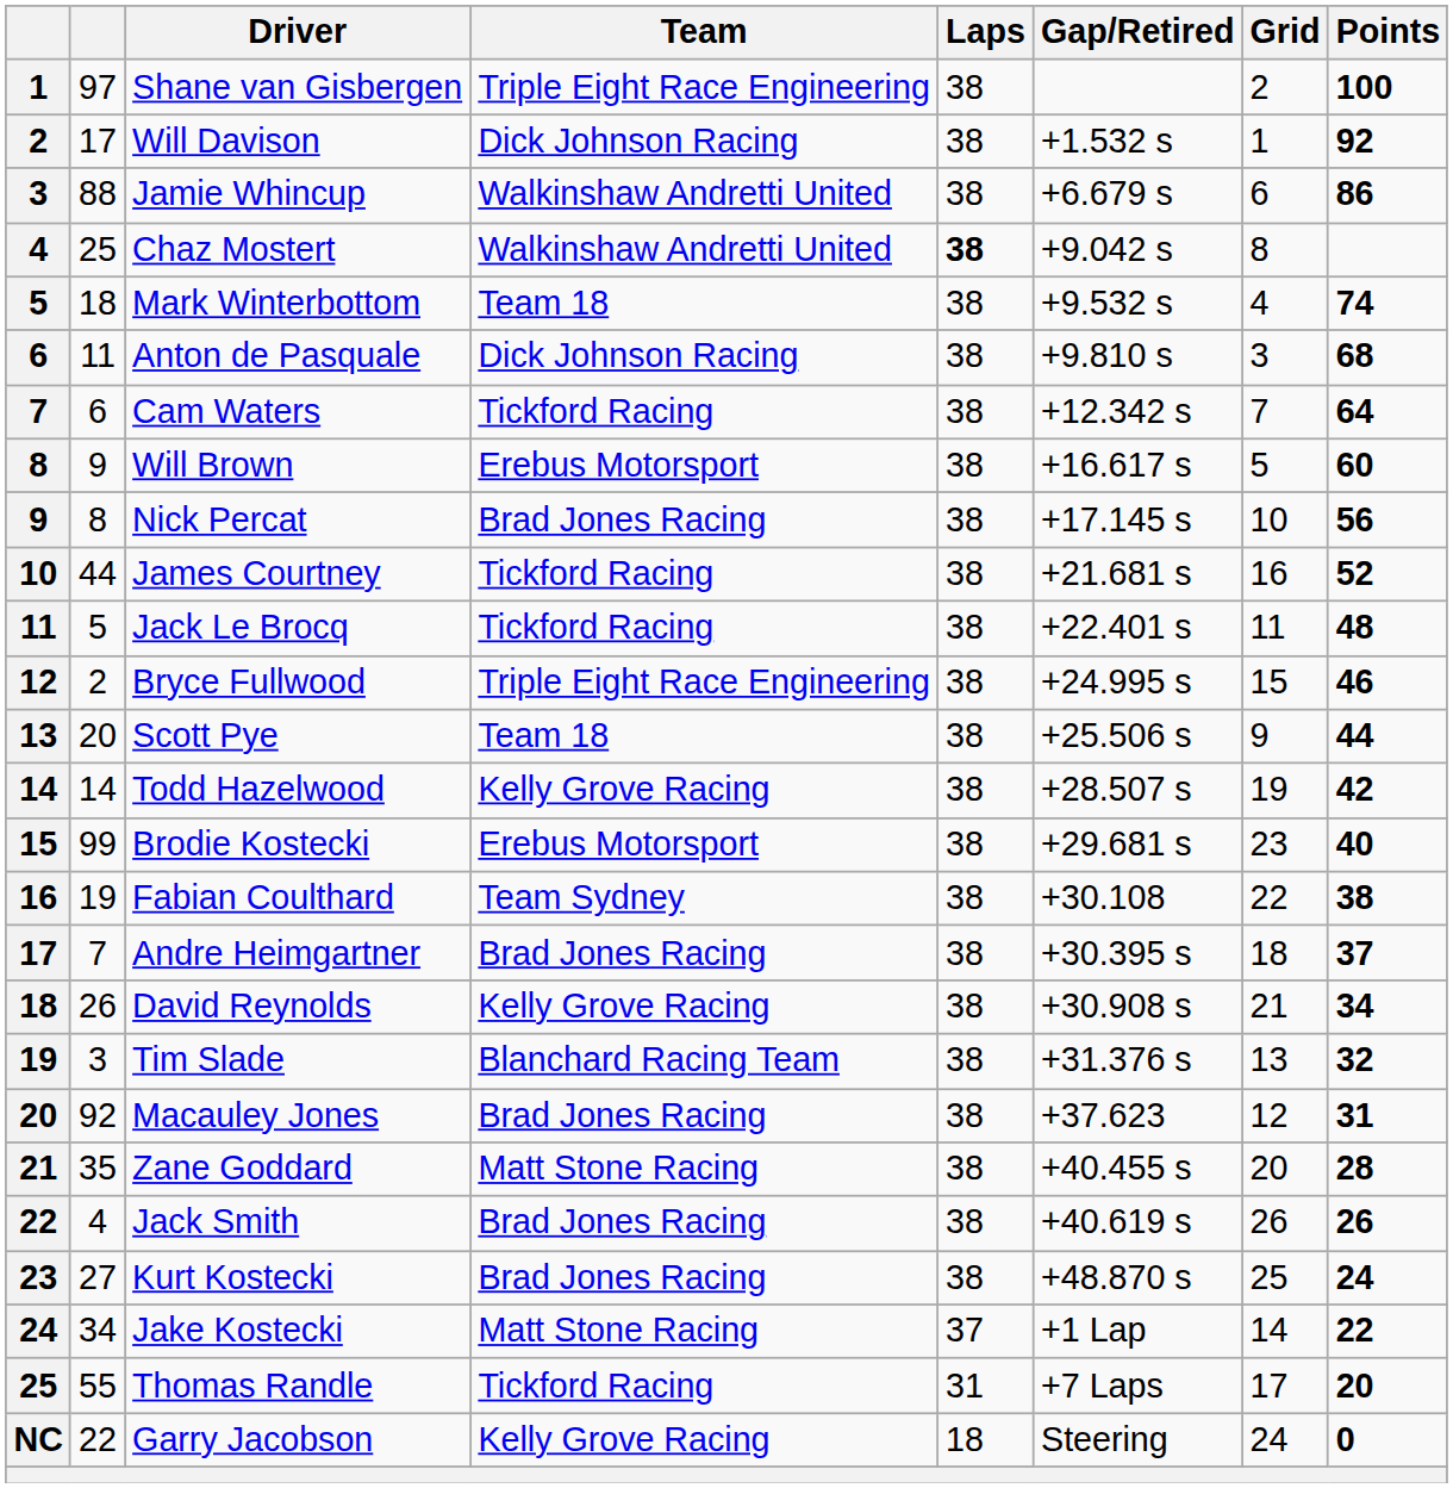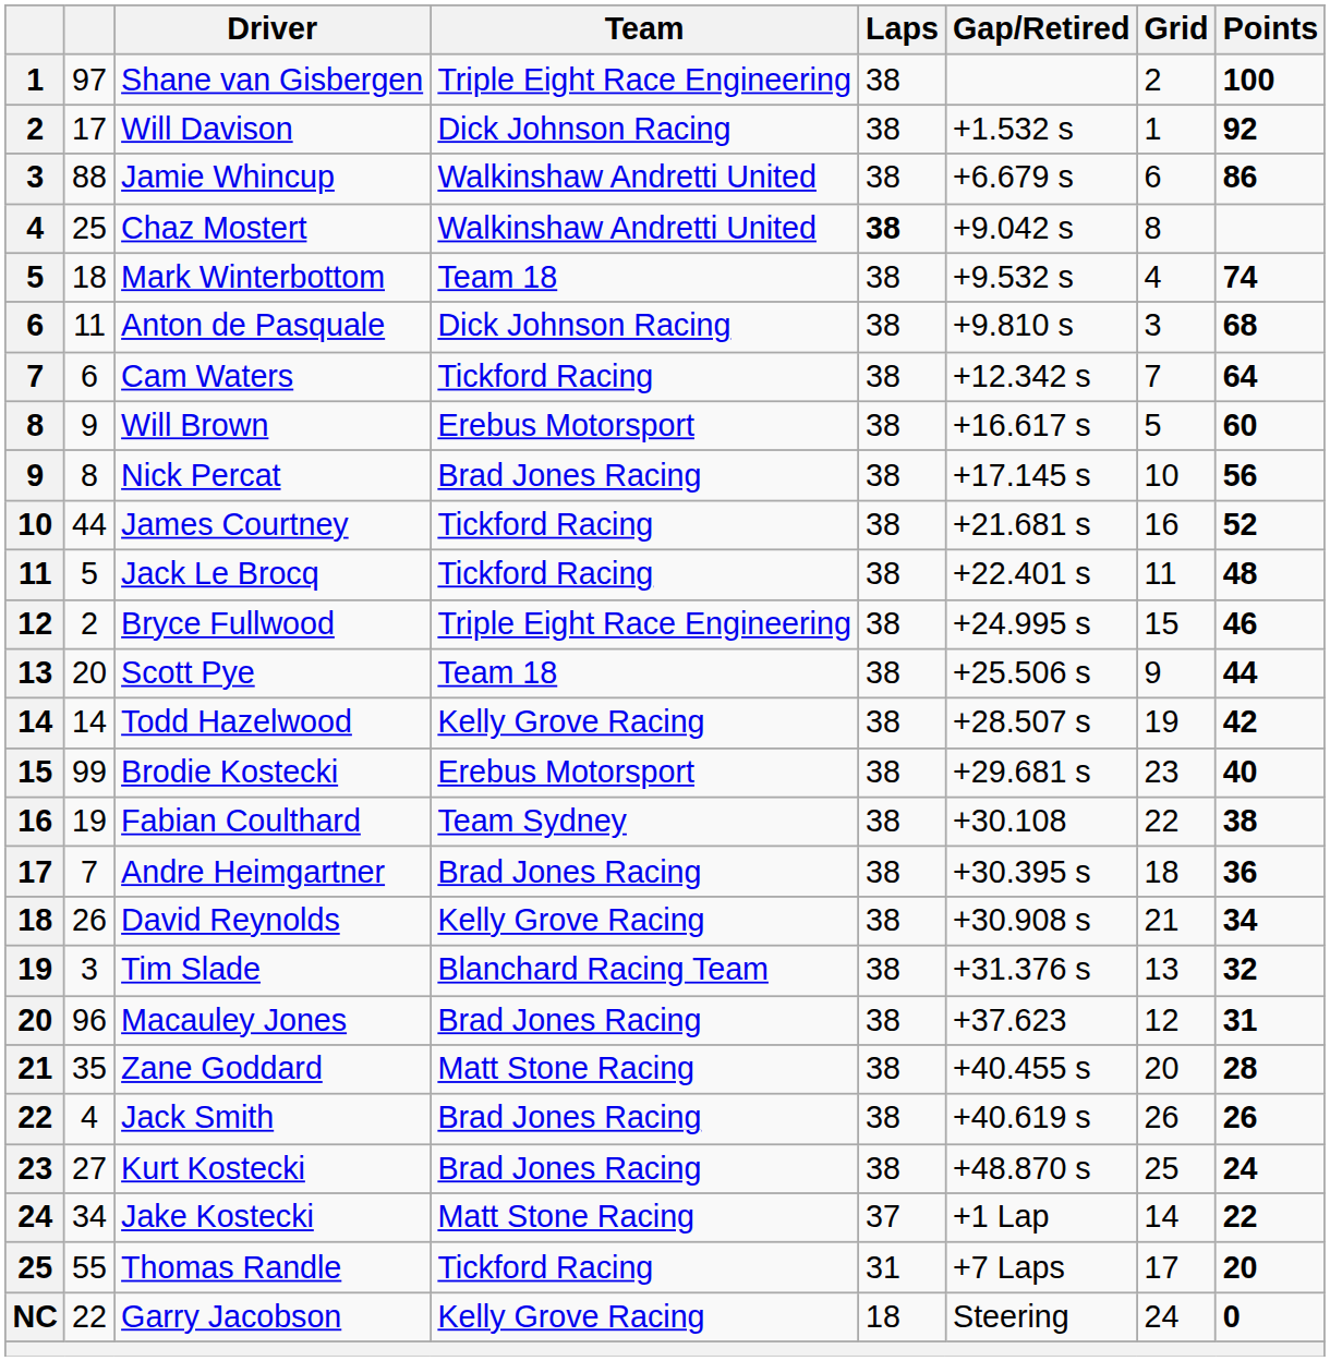 <table class="wikitable" style=font-size: 95%;>
 <tr>
 <th></th>
 <th></th>
 <th>Driver</th>
 <th>Team</th>
 <th>Laps</th>
 <th>Gap/Retired</th>
 <th>Grid</th>
 <th>Points</th>
 </tr>
 <tr>
 <th>1</th>
 <td align=center>97</td>
 <td> <a href='#'>Shane van Gisbergen</a></td>
 <td><a href='#'>Triple Eight Race Engineering</a></td>
 <td>38</td>
 <td></td>
 <td>2</td>
 <td><strong>100</strong></td>
 </tr>
 <tr>
 <th>2</th>
 <td align=center>17</td>
 <td> <a href='#'>Will Davison</a></td>
 <td><a href='#'>Dick Johnson Racing</a></td>
 <td>38</td>
 <td>+1.532 s</td>
 <td>1</td>
 <td><strong>92</strong></td>
 </tr>
 <tr>
 <th>3</th>
 <td align=center>88</td>
 <td> <a href='#'>Jamie Whincup</a></td>
 <td><a href='#'>Walkinshaw Andretti United</a></td>
 <td>38</td>
 <td>+6.679 s</td>
 <td>6</td>
 <td><strong>86</strong></td>
 </tr>
 <tr>
 <th>4</th>
 <td align=center>25</td>
 <td> <a href='#'>Chaz Mostert</a></td>
 <td><a href='#'>Walkinshaw Andretti United</a></td>
 <td><strong>38</strong></td>
 <td>+9.042 s</td>
 <td>8</td>
 <td><strong></strong></td>
 </tr>
 <tr>
 <th>5</th>
 <td align=center>18</td>
 <td> <a href='#'>Mark Winterbottom</a></td>
 <td><a href='#'>Team 18</a></td>
 <td>38</td>
 <td>+9.532 s</td>
 <td>4</td>
 <td><strong>74</strong></td>
 </tr>
 <tr>
 <th>6</th>
 <td align=center>11</td>
 <td> <a href='#'>Anton de Pasquale</a></td>
 <td><a href='#'>Dick Johnson Racing</a></td>
 <td>38</td>
 <td>+9.810 s</td>
 <td>3</td>
 <td><strong>68</strong></td>
 </tr>
 <tr>
 <th>7</th>
 <td align=center>6</td>
 <td> <a href='#'>Cam Waters</a></td>
 <td><a href='#'>Tickford Racing</a></td>
 <td>38</td>
 <td>+12.342 s</td>
 <td>7</td>
 <td><strong>64</strong></td>
 </tr>
 <tr>
 <th>8</th>
 <td align=center>9</td>
 <td> <a href='#'>Will Brown</a></td>
 <td><a href='#'>Erebus Motorsport</a></td>
 <td>38</td>
 <td>+16.617 s</td>
 <td>5</td>
 <td><strong>60</strong></td>
 </tr>
 <tr>
 <th>9</th>
 <td align=center>8</td>
 <td> <a href='#'>Nick Percat</a></td>
 <td><a href='#'>Brad Jones Racing</a></td>
 <td>38</td>
 <td>+17.145 s</td>
 <td>10</td>
 <td><strong>56</strong></td>
 </tr>
 <tr>
 <th>10</th>
 <td align=center>44</td>
 <td> <a href='#'>James Courtney</a></td>
 <td><a href='#'>Tickford Racing</a></td>
 <td>38</td>
 <td>+21.681 s</td>
 <td>16</td>
 <td><strong>52</strong></td>
 </tr>
 <tr>
 <th>11</th>
 <td align=center>5</td>
 <td> <a href='#'>Jack Le Brocq</a></td>
 <td><a href='#'>Tickford Racing</a></td>
 <td>38</td>
 <td>+22.401 s</td>
 <td>11</td>
 <td><strong>48</strong></td>
 </tr>
 <tr>
 <th>12</th>
 <td align=center>2</td>
 <td> <a href='#'>Bryce Fullwood</a></td>
 <td><a href='#'>Triple Eight Race Engineering</a></td>
 <td>38</td>
 <td>+24.995 s</td>
 <td>15</td>
 <td><strong>46</strong></td>
 </tr>
 <tr>
 <th>13</th>
 <td align=center>20</td>
 <td> <a href='#'>Scott Pye</a></td>
 <td><a href='#'>Team 18</a></td>
 <td>38</td>
 <td>+25.506 s</td>
 <td>9</td>
 <td><strong>44</strong></td>
 </tr>
 <tr>
 <th>14</th>
 <td align=center>14</td>
 <td> <a href='#'>Todd Hazelwood</a></td>
 <td><a href='#'>Kelly Grove Racing</a></td>
 <td>38</td>
 <td>+28.507 s</td>
 <td>19</td>
 <td><strong>42</strong></td>
 </tr>
 <tr>
 <th>15</th>
 <td align=center>99</td>
 <td> <a href='#'>Brodie Kostecki</a></td>
 <td><a href='#'>Erebus Motorsport</a></td>
 <td>38</td>
 <td>+29.681 s</td>
 <td>23</td>
 <td><strong>40</strong></td>
 </tr>
 <tr>
 <th>16</th>
 <td align=center>19</td>
 <td> <a href='#'>Fabian Coulthard</a></td>
 <td><a href='#'>Team Sydney</a></td>
 <td>38</td>
 <td>+30.108</td>
 <td>22</td>
 <td><strong>38</strong></td>
 </tr>
 <tr>
 <th>17</th>
 <td align=center>7</td>
 <td> <a href='#'>Andre Heimgartner</a></td>
 <td><a href='#'>Brad Jones Racing</a></td>
 <td>38</td>
 <td>+30.395 s</td>
 <td>18</td>
-<td><strong>37</strong></td>
+<td><strong>36</strong></td>
 </tr>
 <tr>
 <th>18</th>
 <td align=center>26</td>
 <td> <a href='#'>David Reynolds</a></td>
 <td><a href='#'>Kelly Grove Racing</a></td>
 <td>38</td>
 <td>+30.908 s</td>
 <td>21</td>
 <td><strong>34</strong></td>
 </tr>
 <tr>
 <th>19</th>
 <td align=center>3</td>
 <td> <a href='#'>Tim Slade</a></td>
 <td><a href='#'>Blanchard Racing Team</a></td>
 <td>38</td>
 <td>+31.376 s</td>
 <td>13</td>
 <td><strong>32</strong></td>
 </tr>
 <tr>
 <th>20</th>
-<td align=center>92</td>
+<td align=center>96</td>
 <td> <a href='#'>Macauley Jones</a></td>
 <td><a href='#'>Brad Jones Racing</a></td>
 <td>38</td>
 <td>+37.623</td>
 <td>12</td>
 <td><strong>31</strong></td>
 </tr>
 <tr>
 <th>21</th>
 <td align=center>35</td>
 <td> <a href='#'>Zane Goddard</a></td>
 <td><a href='#'>Matt Stone Racing</a></td>
 <td>38</td>
 <td>+40.455 s</td>
 <td>20</td>
 <td><strong>28</strong></td>
 </tr>
 <tr>
 <th>22</th>
 <td align=center>4</td>
 <td> <a href='#'>Jack Smith</a></td>
 <td><a href='#'>Brad Jones Racing</a></td>
 <td>38</td>
 <td>+40.619 s</td>
 <td>26</td>
 <td><strong>26</strong></td>
 </tr>
 <tr>
 <th>23</th>
 <td align=center>27</td>
 <td> <a href='#'>Kurt Kostecki</a></td>
 <td><a href='#'>Brad Jones Racing</a></td>
 <td>38</td>
 <td>+48.870 s</td>
 <td>25</td>
 <td><strong>24</strong></td>
 </tr>
 <tr>
 <th>24</th>
 <td align=center>34</td>
 <td> <a href='#'>Jake Kostecki</a></td>
 <td><a href='#'>Matt Stone Racing</a></td>
 <td>37</td>
 <td>+1 Lap</td>
 <td>14</td>
 <td><strong>22</strong></td>
 </tr>
 <tr>
 <th>25</th>
 <td align=center>55</td>
 <td> <a href='#'>Thomas Randle</a></td>
 <td><a href='#'>Tickford Racing</a></td>
 <td>31</td>
 <td>+7 Laps</td>
 <td>17</td>
 <td><strong>20</strong></td>
 </tr>
 <tr>
 <th>NC</th>
 <td align=center>22</td>
 <td> <a href='#'>Garry Jacobson</a></td>
 <td><a href='#'>Kelly Grove Racing</a></td>
 <td>18</td>
 <td>Steering</td>
 <td>24</td>
 <td><strong>0</strong></td>
 </tr>
 <tr>
 <th colspan=8></th>
 </tr>
 </table>
